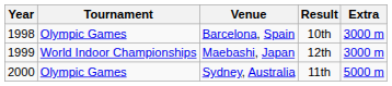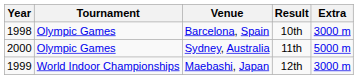 <table class="wikitable" style="border-collapse: collapse; font-size: 95%;">
 <tr>
 <th>Year</th>
 <th>Tournament</th>
 <th>Venue</th>
 <th>Result</th>
 <th>Extra</th>
 </tr>
 <tr>
 <td>1998</td>
 <td><a href='#'>Olympic Games</a></td>
 <td><a href='#'>Barcelona</a>, <a href='#'>Spain</a></td>
 <td align="center">10th</td>
 <td><a href='#'>3000 m</a></td>
 </tr>
 <tr>
+<td>2000</td>
+<td><a href='#'>Olympic Games</a></td>
+<td><a href='#'>Sydney</a>, <a href='#'>Australia</a></td>
+<td align="center">11th</td>
+<td><a href='#'>5000 m</a></td>
+</tr>
+<tr>
 <td>1999</td>
 <td><a href='#'>World Indoor Championships</a></td>
 <td><a href='#'>Maebashi</a>, <a href='#'>Japan</a></td>
 <td align="center">12th</td>
 <td><a href='#'>3000 m</a></td>
 </tr>
-<tr>
-<td>2000</td>
-<td><a href='#'>Olympic Games</a></td>
-<td><a href='#'>Sydney</a>, <a href='#'>Australia</a></td>
-<td align="center">11th</td>
-<td><a href='#'>5000 m</a></td>
-</tr>
 </table>
